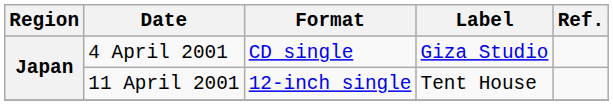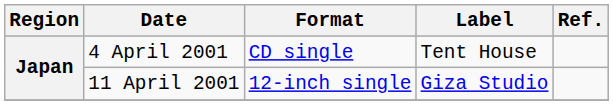 <table class="wikitable sortable plainrowheaders">
 <tr>
 <th scope="col">Region</th>
 <th scope="col">Date</th>
 <th scope="col">Format</th>
 <th scope="col">Label</th>
 <th scope="col">Ref.</th>
 </tr>
 <tr>
 <th scope="row" rowspan="2">Japan</th>
 <td>4 April 2001</td>
 <td><a href='#'>CD single</a></td>
-<td><a href='#'>Giza Studio</a></td>
+<td>Tent House</td>
 <td></td>
 </tr>
 <tr>
 <td>11 April 2001</td>
 <td><a href='#'>12-inch single</a></td>
-<td>Tent House</td>
+<td><a href='#'>Giza Studio</a></td>
 <td></td>
 </tr>
 <tr>
 </tr>
 </table>
